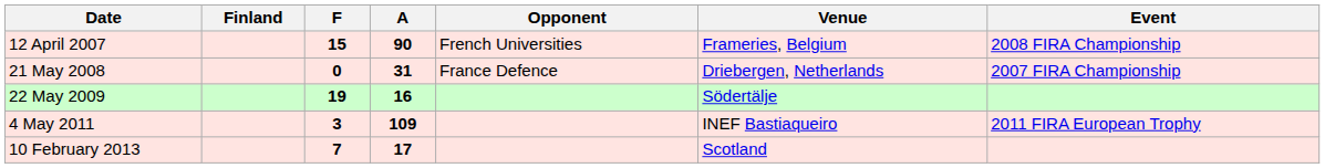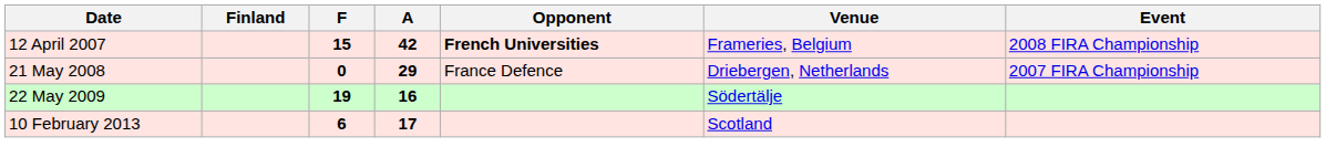 <table class="wikitable sortable" style="width:100%">
 <tr>
 <th style="width:15%">Date</th>
 <th>Finland</th>
 <th style="width:5%">F</th>
 <th style="width:5%">A</th>
 <th style="width:20%">Opponent</th>
 <th>Venue</th>
 <th>Event</th>
 </tr>
 <tr bgcolor="FFE4E1">
 <td>12 April 2007</td>
 <td align=right></td>
 <td align="center"><strong>15</strong></td>
-<td align="center"><strong>90</strong></td>
-<td> French Universities</td>
+<td align="center"><strong>42</strong></td>
+<td><strong> French Universities</strong></td>
 <td><a href='#'>Frameries</a>, <a href='#'>Belgium</a></td>
 <td><a href='#'>2008 FIRA Championship</a></td>
 </tr>
 <tr bgcolor="FFE4E1">
 <td>21 May 2008</td>
 <td align=right></td>
 <td align="center"><strong>0</strong></td>
-<td align="center"><strong>31</strong></td>
+<td align="center"><strong>29</strong></td>
 <td> France Defence</td>
 <td><a href='#'>Driebergen</a>, <a href='#'>Netherlands</a></td>
 <td><a href='#'>2007 FIRA Championship</a></td>
 </tr>
 <tr bgcolor="#ccffcc">
 <td>22 May 2009</td>
 <td align=right></td>
 <td align="center"><strong>19</strong></td>
 <td align="center"><strong>16</strong></td>
 <td></td>
 <td><a href='#'>Södertälje</a></td>
 <td></td>
 </tr>
-<tr bgcolor="FFE4E1">
-<td>4 May 2011</td>
-<td align=right></td>
-<td align="center"><strong>3</strong></td>
-<td align="center"><strong>109</strong></td>
-<td></td>
-<td>INEF <a href='#'>Bastiaqueiro</a></td>
-<td><a href='#'>2011 FIRA European Trophy</a></td>
-</tr>
 <tr bgcolor="#FFE4E1">
 <td>10 February 2013</td>
 <td align=right></td>
-<td align="center"><strong>7</strong></td>
+<td align="center"><strong>6</strong></td>
 <td align="center"><strong>17</strong></td>
 <td></td>
 <td><a href='#'>Scotland</a></td>
 <td></td>
 </tr>
 </table>
